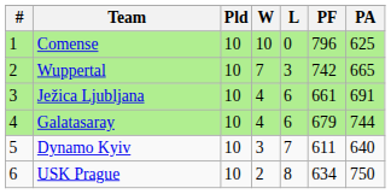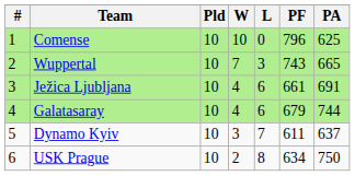 <table class=wikitable>
 <tr align=center>
 </tr>
 <tr>
 <th width=20>#</th>
 <th width=175>Team</th>
 <th width=20>Pld</th>
 <th width=20>W</th>
 <th width=20>L</th>
 <th width=30>PF</th>
 <th width=30>PA</th>
 </tr>
 <tr bgcolor=B0EE90>
 <td>1</td>
 <td align="left"> <a href='#'>Comense</a></td>
 <td>10</td>
 <td>10</td>
 <td>0</td>
 <td>796</td>
 <td>625</td>
 </tr>
 <tr bgcolor=B0EE90>
 <td>2</td>
 <td align="left"> <a href='#'>Wuppertal</a></td>
 <td>10</td>
 <td>7</td>
 <td>3</td>
-<td>742</td>
+<td>743</td>
 <td>665</td>
 </tr>
 <tr bgcolor=B0EE90>
 <td>3</td>
 <td align="left"> <a href='#'>Ježica Ljubljana</a></td>
 <td>10</td>
 <td>4</td>
 <td>6</td>
 <td>661</td>
 <td>691</td>
 </tr>
 <tr bgcolor=B0EE90>
 <td>4</td>
 <td align="left"> <a href='#'>Galatasaray</a></td>
 <td>10</td>
 <td>4</td>
 <td>6</td>
 <td>679</td>
 <td>744</td>
 </tr>
 <tr>
 <td>5</td>
 <td align="left"> <a href='#'>Dynamo Kyiv</a></td>
 <td>10</td>
 <td>3</td>
 <td>7</td>
 <td>611</td>
-<td>640</td>
+<td>637</td>
 </tr>
 <tr>
 <td>6</td>
 <td align="left"> <a href='#'>USK Prague</a></td>
 <td>10</td>
 <td>2</td>
 <td>8</td>
 <td>634</td>
 <td>750</td>
 </tr>
 </table>
